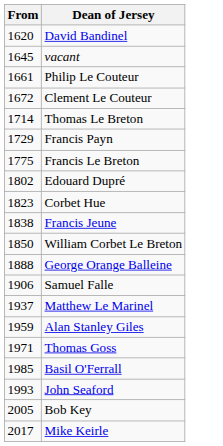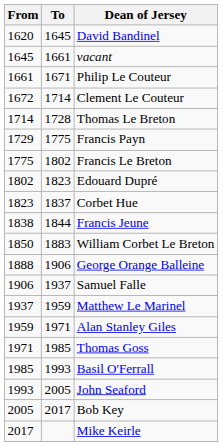 <table class="wikitable">
 <tr>
 <th>From</th>
+<th>To</th>
 <th>Dean of Jersey</th>
 </tr>
 <tr>
 <td>1620</td>
+<td>1645</td>
 <td><a href='#'>David Bandinel</a></td>
 </tr>
 <tr>
 <td>1645</td>
+<td>1661</td>
 <td><em>vacant</em></td>
 </tr>
 <tr>
 <td>1661</td>
+<td>1671</td>
 <td>Philip Le Couteur</td>
 </tr>
 <tr>
 <td>1672</td>
+<td>1714</td>
 <td>Clement Le Couteur</td>
 </tr>
 <tr>
 <td>1714</td>
+<td>1728</td>
 <td>Thomas Le Breton</td>
 </tr>
 <tr>
 <td>1729</td>
+<td>1775</td>
 <td>Francis Payn</td>
 </tr>
 <tr>
 <td>1775</td>
+<td>1802</td>
 <td>Francis Le Breton</td>
 </tr>
 <tr>
 <td>1802</td>
+<td>1823</td>
 <td>Edouard Dupré</td>
 </tr>
 <tr>
 <td>1823</td>
+<td>1837</td>
 <td>Corbet Hue</td>
 </tr>
 <tr>
 <td>1838</td>
+<td>1844</td>
 <td><a href='#'>Francis Jeune</a></td>
 </tr>
 <tr>
 <td>1850</td>
+<td>1883</td>
 <td>William Corbet Le Breton</td>
 </tr>
 <tr>
 <td>1888</td>
+<td>1906</td>
 <td><a href='#'>George Orange Balleine</a></td>
 </tr>
 <tr>
 <td>1906</td>
+<td>1937</td>
 <td>Samuel Falle</td>
 </tr>
 <tr>
 <td>1937</td>
+<td>1959</td>
 <td><a href='#'>Matthew Le Marinel</a></td>
 </tr>
 <tr>
 <td>1959</td>
+<td>1971</td>
 <td><a href='#'>Alan Stanley Giles</a></td>
 </tr>
 <tr>
 <td>1971</td>
+<td>1985</td>
 <td><a href='#'>Thomas Goss</a></td>
 </tr>
 <tr>
 <td>1985</td>
+<td>1993</td>
 <td><a href='#'>Basil O'Ferrall</a></td>
 </tr>
 <tr>
 <td>1993</td>
+<td>2005</td>
 <td><a href='#'>John Seaford</a></td>
 </tr>
 <tr>
 <td>2005</td>
+<td>2017</td>
 <td>Bob Key</td>
 </tr>
 <tr>
 <td>2017</td>
+<td></td>
 <td><a href='#'>Mike Keirle</a></td>
 </tr>
 </table>
